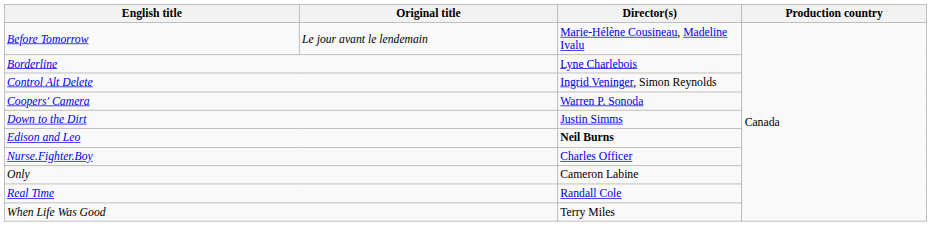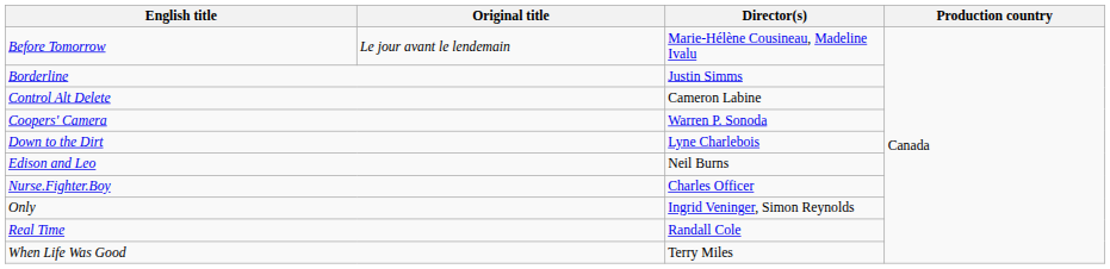 <table class="sortable wikitable" width="100%" cellpadding="5">
 <tr>
 <th scope="col" width="32%">English title</th>
 <th scope="col" width="28%">Original title</th>
 <th scope="col" width="20%">Director(s)</th>
 <th scope="col" width="20%">Production country</th>
 </tr>
 <tr>
 <td><em><a href='#'>Before Tomorrow</a></em></td>
 <td><em>Le jour avant le lendemain</em></td>
 <td><a href='#'>Marie-Hélène Cousineau</a>, <a href='#'>Madeline Ivalu</a></td>
 <td rowspan=10>Canada</td>
 </tr>
 <tr>
 <td colspan=2><em><a href='#'>Borderline</a></em></td>
-<td><a href='#'>Lyne Charlebois</a></td>
+<td><a href='#'>Justin Simms</a></td>
 </tr>
 <tr>
 <td colspan=2><em><a href='#'>Control Alt Delete</a></em></td>
-<td><a href='#'>Ingrid Veninger</a>, Simon Reynolds</td>
+<td>Cameron Labine</td>
 </tr>
 <tr>
 <td colspan=2><em><a href='#'>Coopers' Camera</a></em></td>
 <td><a href='#'>Warren P. Sonoda</a></td>
 </tr>
 <tr>
 <td colspan=2><em><a href='#'>Down to the Dirt</a></em></td>
-<td><a href='#'>Justin Simms</a></td>
+<td><a href='#'>Lyne Charlebois</a></td>
 </tr>
 <tr>
 <td colspan=2><em><a href='#'>Edison and Leo</a></em></td>
-<td><strong>Neil Burns</strong></td>
+<td>Neil Burns</td>
 </tr>
 <tr>
 <td colspan=2><em><a href='#'>Nurse.Fighter.Boy</a></em></td>
 <td><a href='#'>Charles Officer</a></td>
 </tr>
 <tr>
 <td colspan=2><em>Only</em></td>
-<td>Cameron Labine</td>
+<td><a href='#'>Ingrid Veninger</a>, Simon Reynolds</td>
 </tr>
 <tr>
 <td colspan=2><em><a href='#'>Real Time</a></em></td>
 <td><a href='#'>Randall Cole</a></td>
 </tr>
 <tr>
 <td colspan=2><em>When Life Was Good</em></td>
 <td>Terry Miles</td>
 </tr>
 </table>
